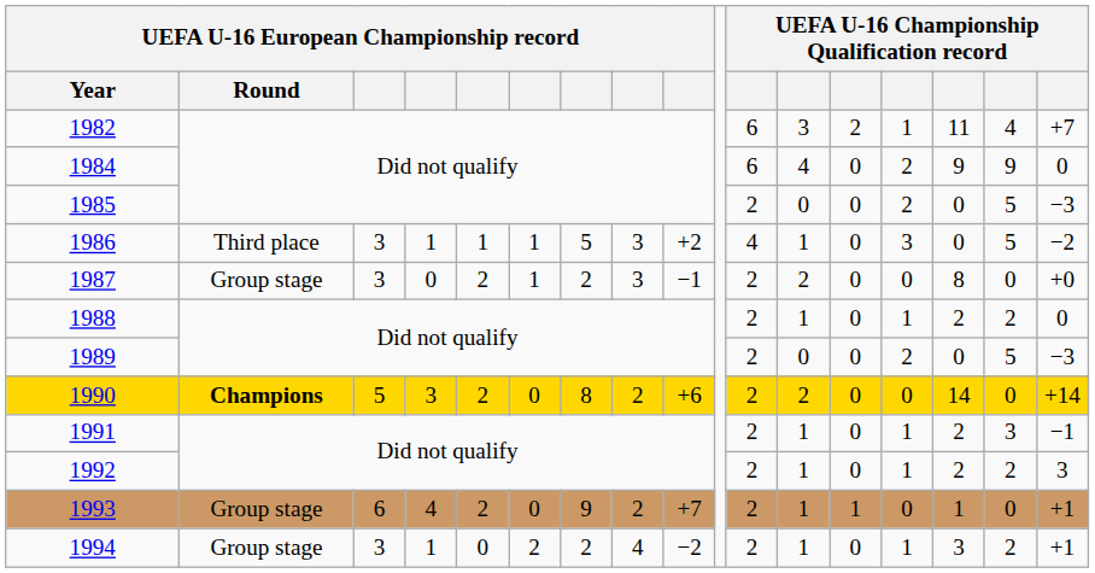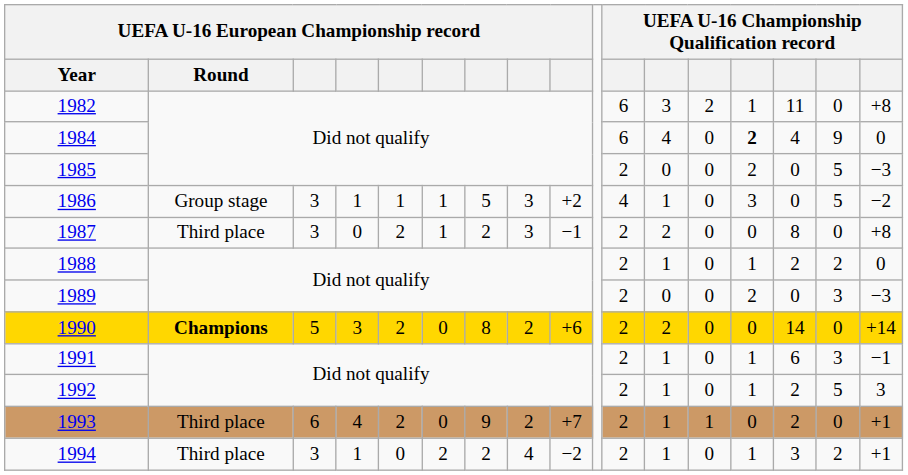 <table class="wikitable" style="text-align: center; font-size: 90%;">
 <tr>
 <th colspan=9>UEFA U-16 European Championship record</th>
 <td width=1% rowspan=38></td>
 <th colspan=7>UEFA U-16 Championship Qualification record</th>
 </tr>
 <tr>
 <th width=100>Year</th>
 <th width=100>Round</th>
 <th width=25></th>
 <th width=25></th>
 <th width=25></th>
 <th width=25></th>
 <th width=25></th>
 <th width=25></th>
 <th width=25></th>
 <th width=25></th>
 <th width=25></th>
 <th width=25></th>
 <th width=25></th>
 <th width=25></th>
 <th width=25></th>
 <th width=25></th>
 </tr>
 <tr>
 <td> <a href='#'>1982</a></td>
 <td rowspan=3 colspan=8>Did not qualify</td>
 <td>6</td>
 <td>3</td>
 <td>2</td>
 <td>1</td>
 <td>11</td>
-<td>4</td>
-<td>+7</td>
+<td>0</td>
+<td>+8</td>
 </tr>
 <tr>
 <td> <a href='#'>1984</a></td>
 <td>6</td>
 <td>4</td>
 <td>0</td>
-<td>2</td>
-<td>9</td>
+<td><strong>2</strong></td>
+<td>4</td>
 <td>9</td>
 <td>0</td>
 </tr>
 <tr>
 <td> <a href='#'>1985</a></td>
 <td>2</td>
 <td>0</td>
 <td>0</td>
 <td>2</td>
 <td>0</td>
 <td>5</td>
 <td>−3</td>
 </tr>
 <tr>
 <td> <a href='#'>1986</a></td>
-<td>Third place</td>
+<td>Group stage</td>
 <td>3</td>
 <td>1</td>
 <td>1</td>
 <td>1</td>
 <td>5</td>
 <td>3</td>
 <td>+2</td>
 <td>4</td>
 <td>1</td>
 <td>0</td>
 <td>3</td>
 <td>0</td>
 <td>5</td>
 <td>−2</td>
 </tr>
 <tr>
 <td> <a href='#'>1987</a></td>
-<td>Group stage</td>
+<td>Third place</td>
 <td>3</td>
 <td>0</td>
 <td>2</td>
 <td>1</td>
 <td>2</td>
 <td>3</td>
 <td>−1</td>
 <td>2</td>
 <td>2</td>
 <td>0</td>
 <td>0</td>
 <td>8</td>
 <td>0</td>
-<td>+0</td>
+<td>+8</td>
 </tr>
 <tr>
 <td> <a href='#'>1988</a></td>
 <td rowspan=2 colspan=8>Did not qualify</td>
 <td>2</td>
 <td>1</td>
 <td>0</td>
 <td>1</td>
 <td>2</td>
 <td>2</td>
 <td>0</td>
 </tr>
 <tr>
 <td> <a href='#'>1989</a></td>
 <td>2</td>
 <td>0</td>
 <td>0</td>
 <td>2</td>
 <td>0</td>
-<td>5</td>
+<td>3</td>
 <td>−3</td>
 </tr>
 <tr style="background:gold;">
 <td> <a href='#'>1990</a></td>
 <td><strong>Champions</strong></td>
 <td>5</td>
 <td>3</td>
 <td>2</td>
 <td>0</td>
 <td>8</td>
 <td>2</td>
 <td>+6</td>
 <td>2</td>
 <td>2</td>
 <td>0</td>
 <td>0</td>
 <td>14</td>
 <td>0</td>
 <td>+14</td>
 </tr>
 <tr>
 <td> <a href='#'>1991</a></td>
 <td rowspan=2 colspan=8>Did not qualify</td>
 <td>2</td>
 <td>1</td>
 <td>0</td>
 <td>1</td>
-<td>2</td>
+<td>6</td>
 <td>3</td>
 <td>−1</td>
 </tr>
 <tr>
 <td> <a href='#'>1992</a></td>
 <td>2</td>
 <td>1</td>
 <td>0</td>
 <td>1</td>
 <td>2</td>
-<td>2</td>
+<td>5</td>
 <td>3</td>
 </tr>
 <tr style="background:#c96;">
 <td> <a href='#'>1993</a></td>
-<td>Group stage</td>
+<td>Third place</td>
 <td>6</td>
 <td>4</td>
 <td>2</td>
 <td>0</td>
 <td>9</td>
 <td>2</td>
 <td>+7</td>
 <td>2</td>
 <td>1</td>
 <td>1</td>
 <td>0</td>
-<td>1</td>
+<td>2</td>
 <td>0</td>
 <td>+1</td>
 </tr>
 <tr>
 <td> <a href='#'>1994</a></td>
-<td>Group stage</td>
+<td>Third place</td>
 <td>3</td>
 <td>1</td>
 <td>0</td>
 <td>2</td>
 <td>2</td>
 <td>4</td>
 <td>−2</td>
 <td>2</td>
 <td>1</td>
 <td>0</td>
 <td>1</td>
 <td>3</td>
 <td>2</td>
 <td>+1</td>
 </tr>
 </table>
